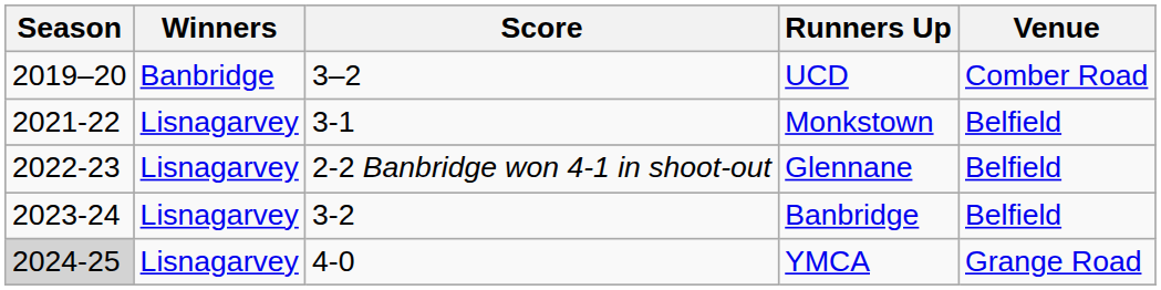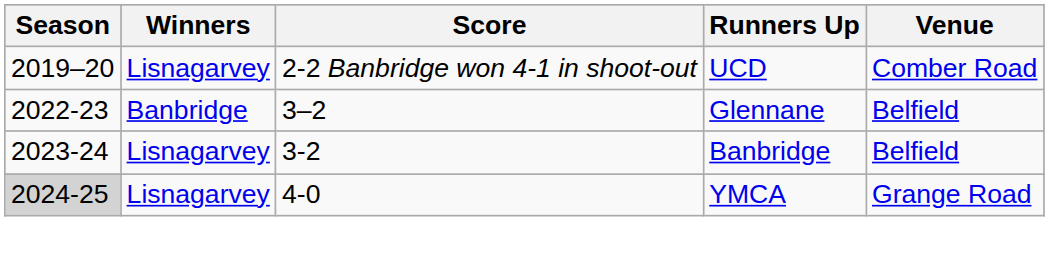 <table class="wikitable collapsible">
 <tr>
 <th>Season</th>
 <th>Winners</th>
 <th>Score</th>
 <th>Runners Up</th>
 <th>Venue</th>
 </tr>
 <tr>
 <td>2019–20</td>
-<td><a href='#'>Banbridge</a></td>
-<td>3–2</td>
+<td><a href='#'>Lisnagarvey</a></td>
+<td>2-2 <em>Banbridge won 4-1 in shoot-out</em></td>
 <td><a href='#'>UCD</a></td>
 <td><a href='#'>Comber Road</a></td>
 </tr>
 <tr>
-<td>2021-22</td>
-<td><a href='#'>Lisnagarvey</a></td>
-<td>3-1</td>
-<td><a href='#'>Monkstown</a></td>
-<td><a href='#'>Belfield</a></td>
-</tr>
-<tr>
 <td>2022-23</td>
-<td><a href='#'>Lisnagarvey</a></td>
-<td>2-2 <em>Banbridge won 4-1 in shoot-out</em></td>
+<td><a href='#'>Banbridge</a></td>
+<td>3–2</td>
 <td><a href='#'>Glennane</a></td>
 <td><a href='#'>Belfield</a></td>
 </tr>
 <tr>
 <td>2023-24</td>
 <td><a href='#'>Lisnagarvey</a></td>
 <td>3-2</td>
 <td><a href='#'>Banbridge</a></td>
 <td><a href='#'>Belfield</a></td>
 </tr>
 <tr>
 <td style="background: lightgrey;">2024-25</td>
 <td><a href='#'>Lisnagarvey</a></td>
 <td>4-0</td>
 <td><a href='#'>YMCA</a></td>
 <td><a href='#'>Grange Road</a></td>
 </tr>
 </table>
